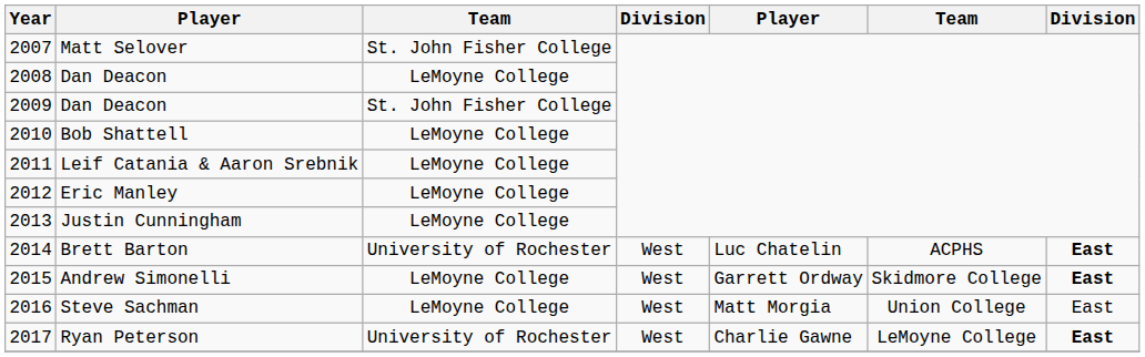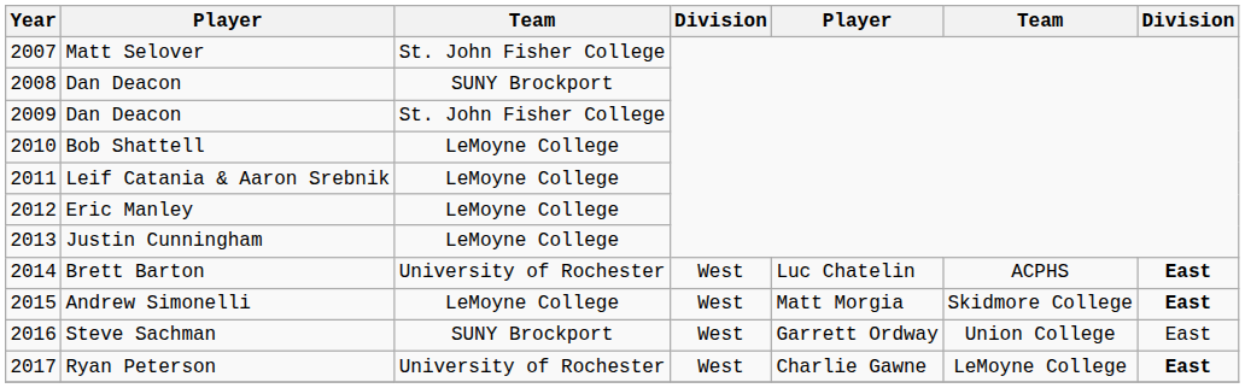 <table class="wikitable sortable">
 <tr>
 <th>Year</th>
 <th>Player</th>
 <th>Team</th>
 <th>Division</th>
 <th>Player</th>
 <th>Team</th>
 <th>Division</th>
 </tr>
 <tr>
 <td align=center>2007</td>
 <td>Matt Selover</td>
 <td align=center>St. John Fisher College</td>
 </tr>
 <tr>
 <td align=center>2008</td>
 <td>Dan Deacon</td>
-<td align=center>LeMoyne College</td>
+<td align=center>SUNY Brockport</td>
 </tr>
 <tr>
 <td align=center>2009</td>
 <td>Dan Deacon</td>
 <td align=center>St. John Fisher College</td>
 </tr>
 <tr>
 <td align=center>2010</td>
 <td>Bob Shattell</td>
 <td align=center>LeMoyne College</td>
 </tr>
 <tr>
 <td align=center>2011</td>
 <td>Leif Catania & Aaron Srebnik</td>
 <td align=center>LeMoyne College</td>
 </tr>
 <tr>
 <td align=center>2012</td>
 <td>Eric Manley</td>
 <td align=center>LeMoyne College</td>
 </tr>
 <tr>
 <td align=center>2013</td>
 <td>Justin Cunningham</td>
 <td align=center>LeMoyne College</td>
 </tr>
 <tr>
 <td align=center>2014</td>
 <td>Brett Barton</td>
 <td align=center>University of Rochester</td>
 <td align=center>West</td>
 <td>Luc Chatelin</td>
 <td align=center>ACPHS</td>
 <td align=center><strong>East</strong></td>
 </tr>
 <tr>
 <td align=center>2015</td>
 <td>Andrew Simonelli</td>
 <td align=center>LeMoyne College</td>
 <td align=center>West</td>
-<td>Garrett Ordway</td>
+<td>Matt Morgia</td>
 <td align=center>Skidmore College</td>
 <td align=center><strong>East</strong></td>
 </tr>
 <tr>
 <td align=center>2016</td>
 <td>Steve Sachman</td>
-<td align=center>LeMoyne College</td>
+<td align=center>SUNY Brockport</td>
 <td align=center>West</td>
-<td>Matt Morgia</td>
+<td>Garrett Ordway</td>
 <td align=center>Union College</td>
 <td align=center>East</td>
 </tr>
 <tr>
 <td align=center>2017</td>
 <td>Ryan Peterson</td>
 <td align=center>University of Rochester</td>
 <td align=center>West</td>
 <td>Charlie Gawne</td>
 <td align=center>LeMoyne College</td>
 <td align=center><strong>East</strong></td>
 </tr>
 <tr>
 </tr>
 </table>
